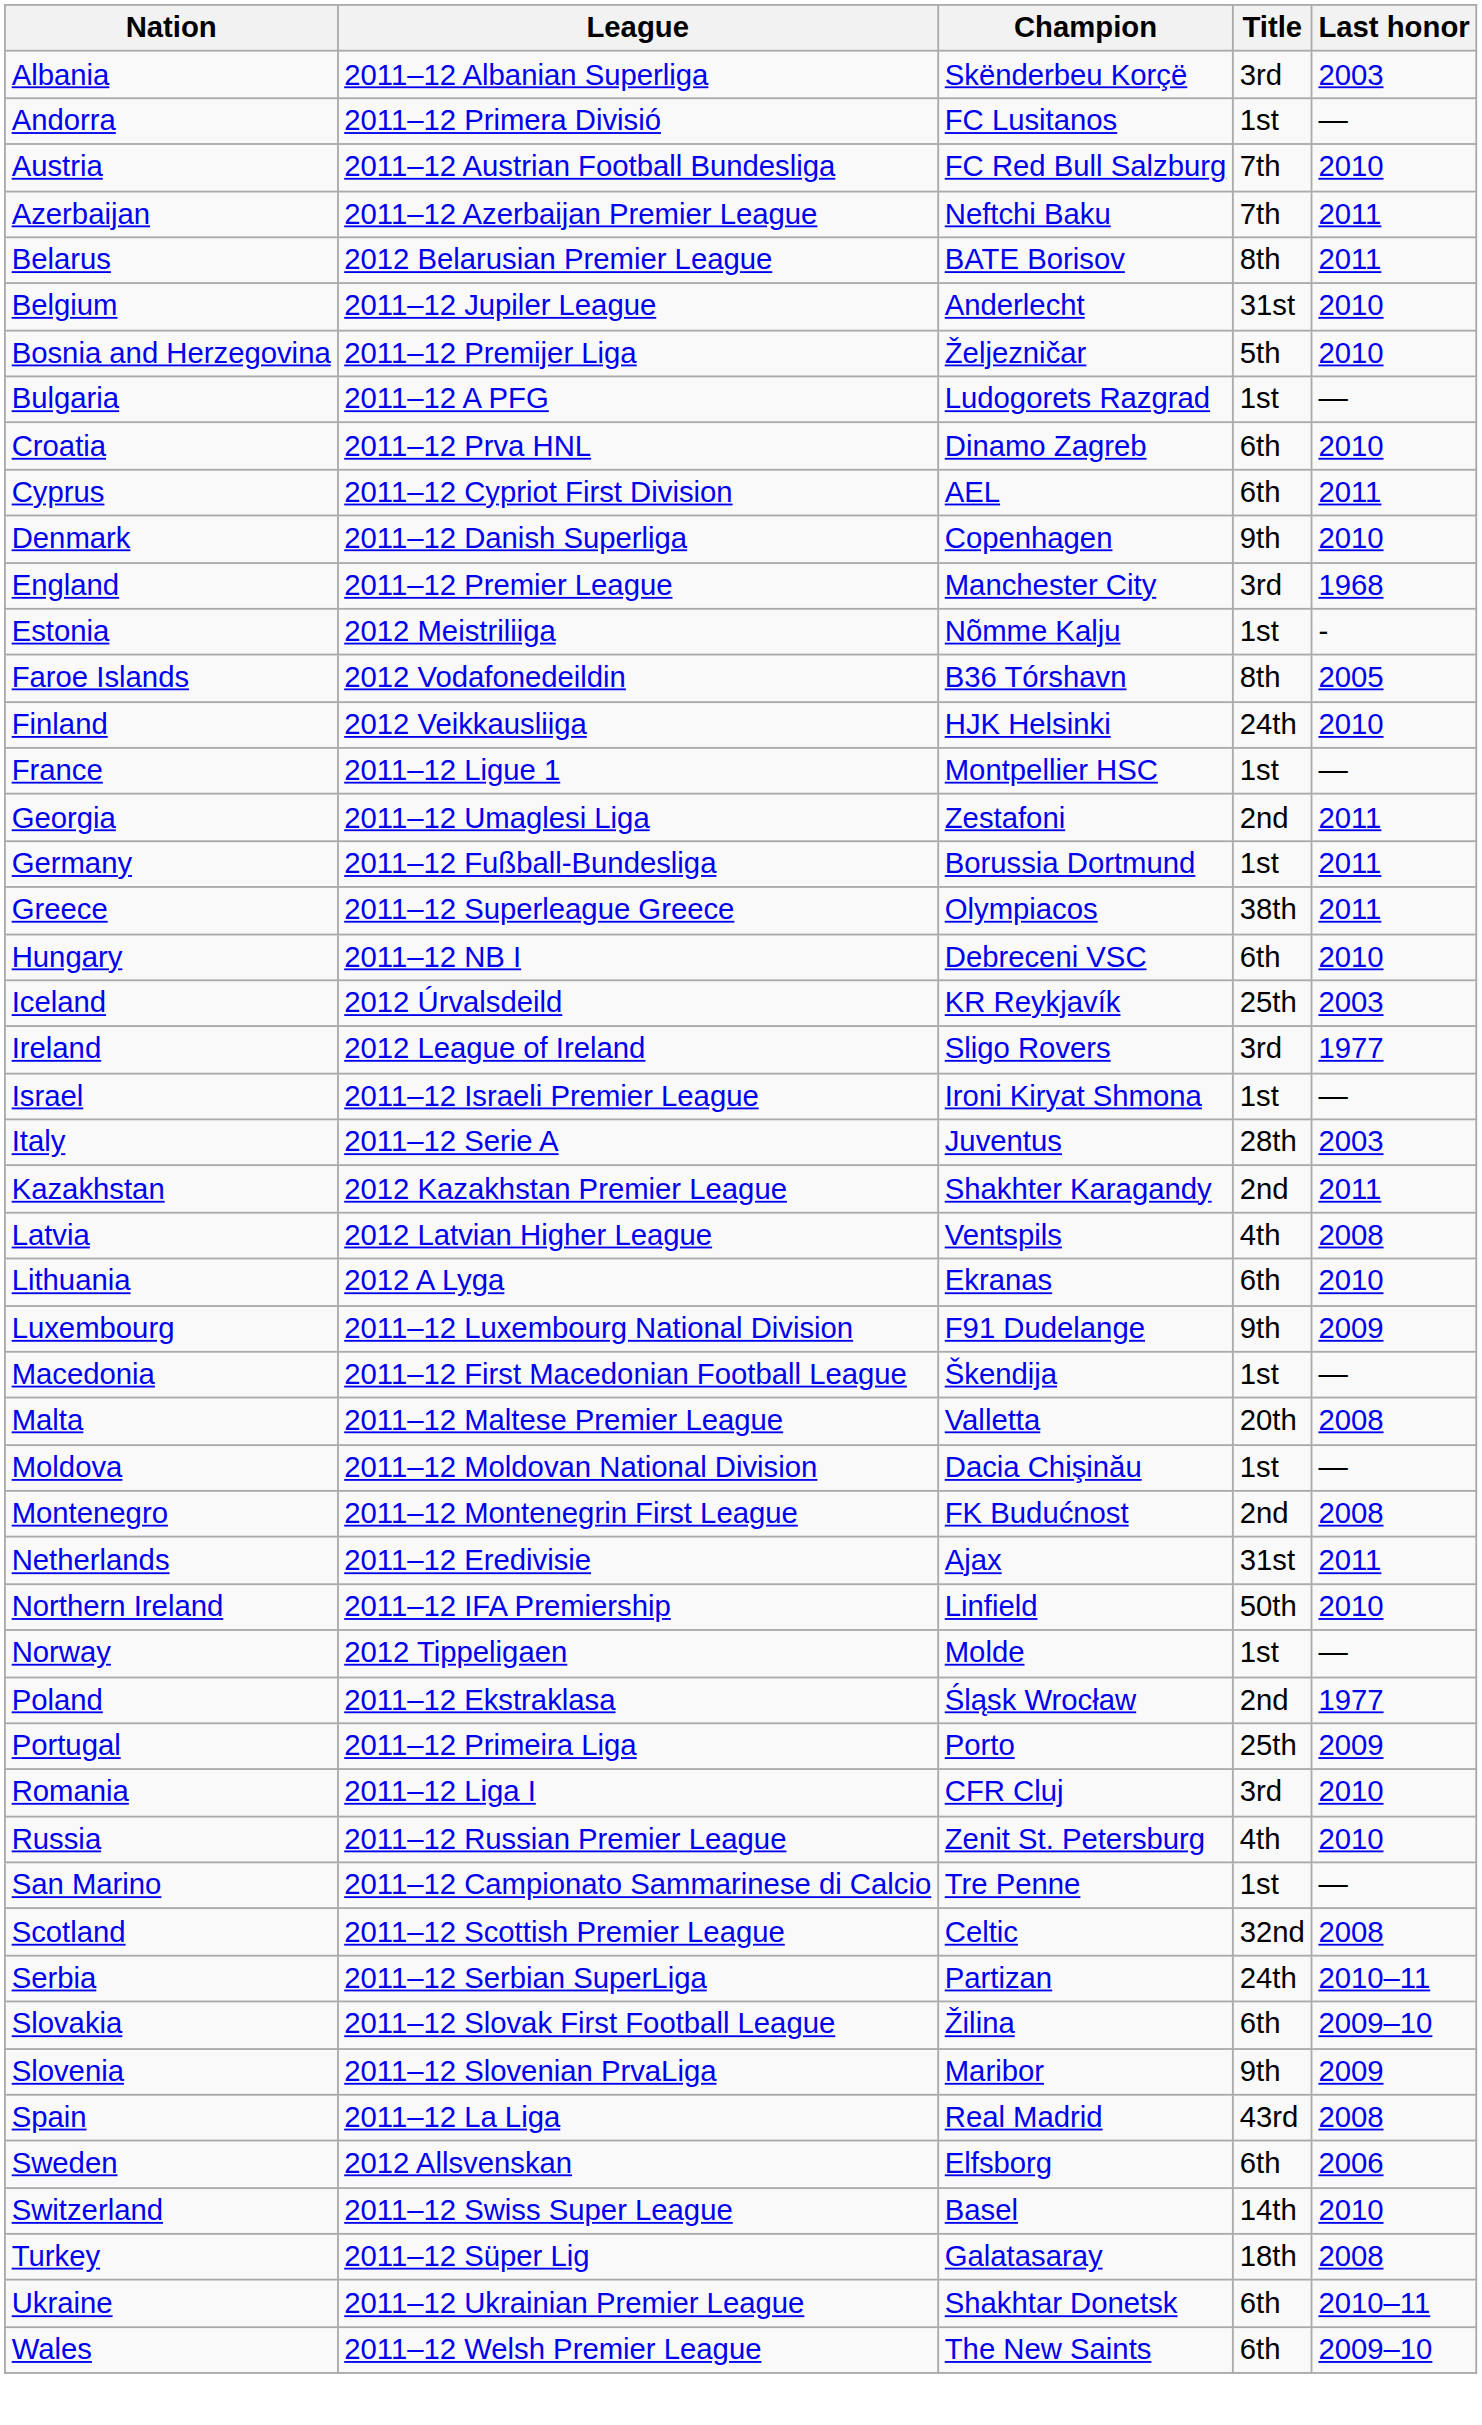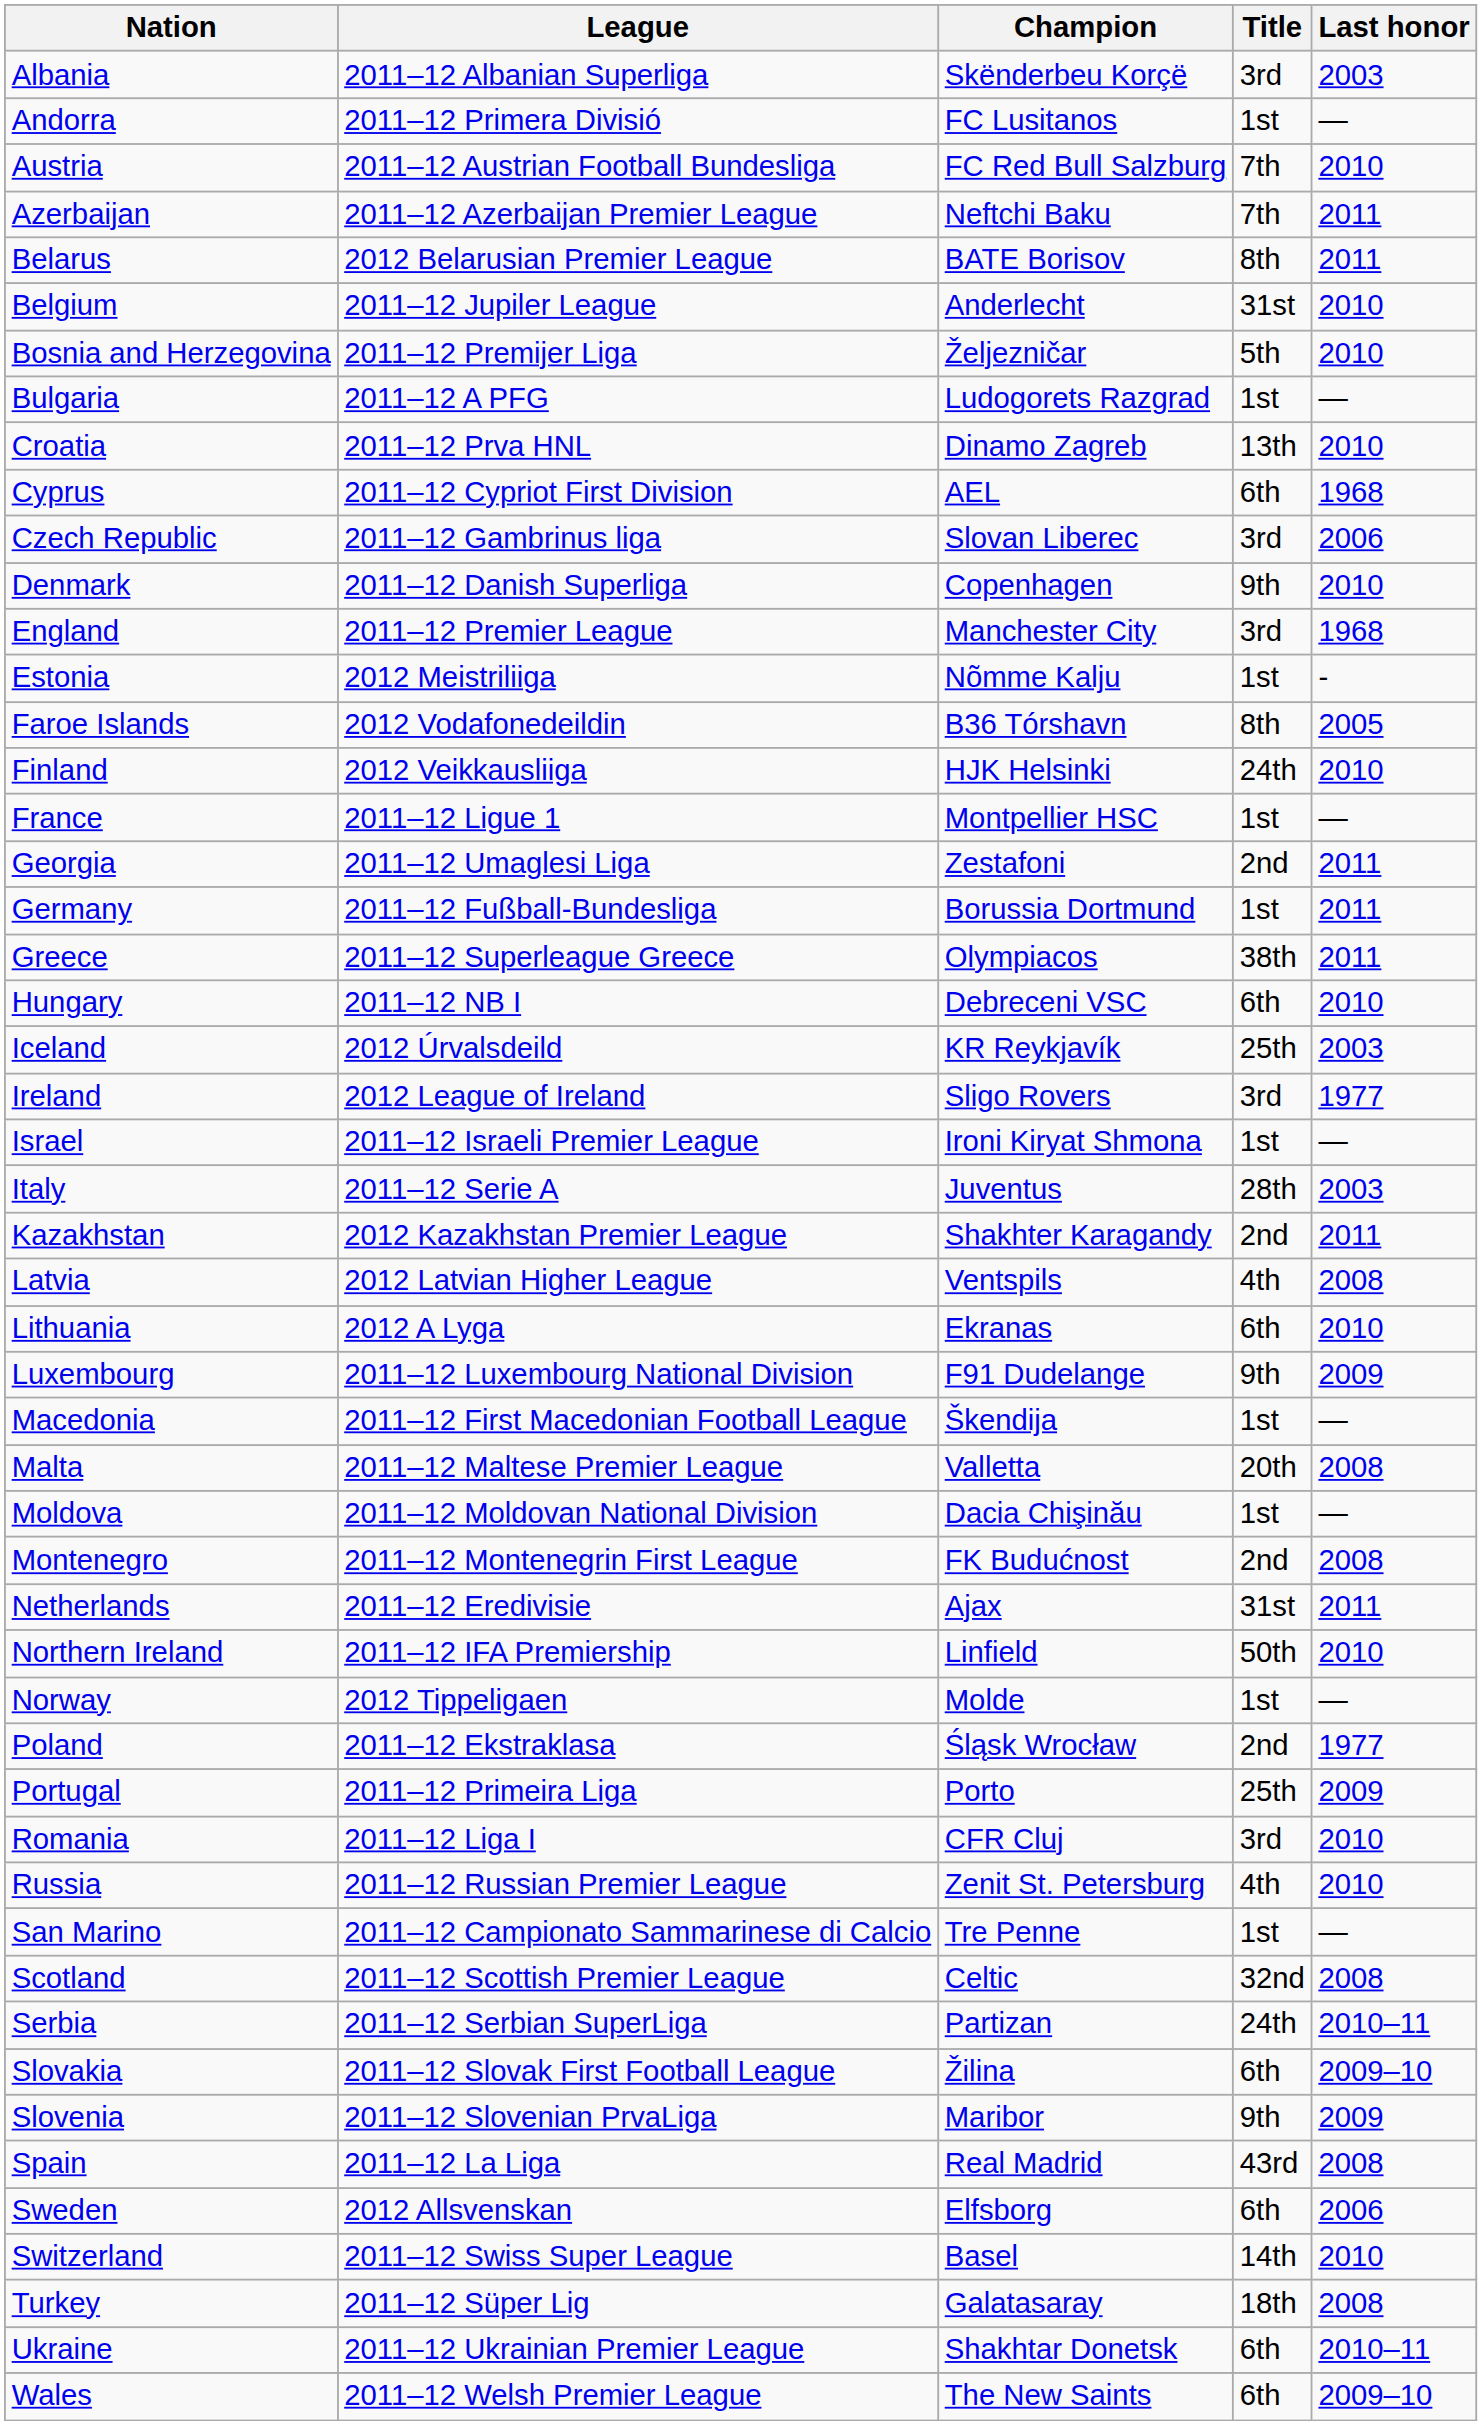 <table class="wikitable">
 <tr>
 <th>Nation</th>
 <th>League</th>
 <th>Champion</th>
 <th>Title</th>
 <th>Last honor</th>
 </tr>
 <tr>
 <td> <a href='#'>Albania</a></td>
 <td><a href='#'>2011–12 Albanian Superliga</a></td>
 <td><a href='#'>Skënderbeu Korçë</a></td>
 <td>3rd</td>
 <td><a href='#'>2003</a></td>
 </tr>
 <tr>
 <td> <a href='#'>Andorra</a></td>
 <td><a href='#'>2011–12 Primera Divisió</a></td>
 <td><a href='#'>FC Lusitanos</a></td>
 <td>1st</td>
 <td>—</td>
 </tr>
 <tr>
 <td> <a href='#'>Austria</a></td>
 <td><a href='#'>2011–12 Austrian Football Bundesliga</a></td>
 <td><a href='#'>FC Red Bull Salzburg</a></td>
 <td>7th</td>
 <td><a href='#'>2010</a></td>
 </tr>
 <tr>
 <td> <a href='#'>Azerbaijan</a></td>
 <td><a href='#'>2011–12 Azerbaijan Premier League</a></td>
 <td><a href='#'>Neftchi Baku</a></td>
 <td>7th</td>
 <td><a href='#'>2011</a></td>
 </tr>
 <tr>
 <td> <a href='#'>Belarus</a></td>
 <td><a href='#'>2012 Belarusian Premier League</a></td>
 <td><a href='#'>BATE Borisov</a></td>
 <td>8th</td>
 <td><a href='#'>2011</a></td>
 </tr>
 <tr>
 <td> <a href='#'>Belgium</a></td>
 <td><a href='#'>2011–12 Jupiler League</a></td>
 <td><a href='#'>Anderlecht</a></td>
 <td>31st</td>
 <td><a href='#'>2010</a></td>
 </tr>
 <tr>
 <td> <a href='#'>Bosnia and Herzegovina</a></td>
 <td><a href='#'>2011–12 Premijer Liga</a></td>
 <td><a href='#'>Željezničar</a></td>
 <td>5th</td>
 <td><a href='#'>2010</a></td>
 </tr>
 <tr>
 <td> <a href='#'>Bulgaria</a></td>
 <td><a href='#'>2011–12 A PFG</a></td>
 <td><a href='#'>Ludogorets Razgrad</a></td>
 <td>1st</td>
 <td>—</td>
 </tr>
 <tr>
 <td> <a href='#'>Croatia</a></td>
 <td><a href='#'>2011–12 Prva HNL</a></td>
 <td><a href='#'>Dinamo Zagreb</a></td>
-<td>6th</td>
+<td>13th</td>
 <td><a href='#'>2010</a></td>
 </tr>
 <tr>
 <td> <a href='#'>Cyprus</a></td>
 <td><a href='#'>2011–12 Cypriot First Division</a></td>
 <td><a href='#'>AEL</a></td>
 <td>6th</td>
-<td><a href='#'>2011</a></td>
+<td><a href='#'>1968</a></td>
+</tr>
+<tr>
+<td> <a href='#'>Czech Republic</a></td>
+<td><a href='#'>2011–12 Gambrinus liga</a></td>
+<td><a href='#'>Slovan Liberec</a></td>
+<td>3rd</td>
+<td><a href='#'>2006</a></td>
 </tr>
 <tr>
 <td> <a href='#'>Denmark</a></td>
 <td><a href='#'>2011–12 Danish Superliga</a></td>
 <td><a href='#'>Copenhagen</a></td>
 <td>9th</td>
 <td><a href='#'>2010</a></td>
 </tr>
 <tr>
 <td> <a href='#'>England</a></td>
 <td><a href='#'>2011–12 Premier League</a></td>
 <td><a href='#'>Manchester City</a></td>
 <td>3rd</td>
 <td><a href='#'>1968</a></td>
 </tr>
 <tr>
 <td> <a href='#'>Estonia</a></td>
 <td><a href='#'>2012 Meistriliiga</a></td>
 <td><a href='#'>Nõmme Kalju</a></td>
 <td>1st</td>
 <td>-</td>
 </tr>
 <tr>
 <td> <a href='#'>Faroe Islands</a></td>
 <td><a href='#'>2012 Vodafonedeildin</a></td>
 <td><a href='#'>B36 Tórshavn</a></td>
 <td>8th</td>
 <td><a href='#'>2005</a></td>
 </tr>
 <tr>
 <td> <a href='#'>Finland</a></td>
 <td><a href='#'>2012 Veikkausliiga</a></td>
 <td><a href='#'>HJK Helsinki</a></td>
 <td>24th</td>
 <td><a href='#'>2010</a></td>
 </tr>
 <tr>
 <td> <a href='#'>France</a></td>
 <td><a href='#'>2011–12 Ligue 1</a></td>
 <td><a href='#'>Montpellier HSC</a></td>
 <td>1st</td>
 <td>—</td>
 </tr>
 <tr>
 <td> <a href='#'>Georgia</a></td>
 <td><a href='#'>2011–12 Umaglesi Liga</a></td>
 <td><a href='#'>Zestafoni</a></td>
 <td>2nd</td>
 <td><a href='#'>2011</a></td>
 </tr>
 <tr>
 <td> <a href='#'>Germany</a></td>
 <td><a href='#'>2011–12 Fußball-Bundesliga</a></td>
 <td><a href='#'>Borussia Dortmund</a></td>
 <td>1st</td>
 <td><a href='#'>2011</a></td>
 </tr>
 <tr>
 <td> <a href='#'>Greece</a></td>
 <td><a href='#'>2011–12 Superleague Greece</a></td>
 <td><a href='#'>Olympiacos</a></td>
 <td>38th</td>
 <td><a href='#'>2011</a></td>
 </tr>
 <tr>
 <td> <a href='#'>Hungary</a></td>
 <td><a href='#'>2011–12 NB I</a></td>
 <td><a href='#'>Debreceni VSC</a></td>
 <td>6th</td>
 <td><a href='#'>2010</a></td>
 </tr>
 <tr>
 <td> <a href='#'>Iceland</a></td>
 <td><a href='#'>2012 Úrvalsdeild</a></td>
 <td><a href='#'>KR Reykjavík</a></td>
 <td>25th</td>
 <td><a href='#'>2003</a></td>
 </tr>
 <tr>
 <td> <a href='#'>Ireland</a></td>
 <td><a href='#'>2012 League of Ireland</a></td>
 <td><a href='#'>Sligo Rovers</a></td>
 <td>3rd</td>
 <td><a href='#'>1977</a></td>
 </tr>
 <tr>
 <td> <a href='#'>Israel</a></td>
 <td><a href='#'>2011–12 Israeli Premier League</a></td>
 <td><a href='#'>Ironi Kiryat Shmona</a></td>
 <td>1st</td>
 <td>—</td>
 </tr>
 <tr>
 <td> <a href='#'>Italy</a></td>
 <td><a href='#'>2011–12 Serie A</a></td>
 <td><a href='#'>Juventus</a></td>
 <td>28th</td>
 <td><a href='#'>2003</a></td>
 </tr>
 <tr>
 <td> <a href='#'>Kazakhstan</a></td>
 <td><a href='#'>2012 Kazakhstan Premier League</a></td>
 <td><a href='#'>Shakhter Karagandy</a></td>
 <td>2nd</td>
 <td><a href='#'>2011</a></td>
 </tr>
 <tr>
 <td> <a href='#'>Latvia</a></td>
 <td><a href='#'>2012 Latvian Higher League</a></td>
 <td><a href='#'>Ventspils</a></td>
 <td>4th</td>
 <td><a href='#'>2008</a></td>
 </tr>
 <tr>
 <td> <a href='#'>Lithuania</a></td>
 <td><a href='#'>2012 A Lyga</a></td>
 <td><a href='#'>Ekranas</a></td>
 <td>6th</td>
 <td><a href='#'>2010</a></td>
 </tr>
 <tr>
 <td> <a href='#'>Luxembourg</a></td>
 <td><a href='#'>2011–12 Luxembourg National Division</a></td>
 <td><a href='#'>F91 Dudelange</a></td>
 <td>9th</td>
 <td><a href='#'>2009</a></td>
 </tr>
 <tr>
 <td> <a href='#'>Macedonia</a></td>
 <td><a href='#'>2011–12 First Macedonian Football League</a></td>
 <td><a href='#'>Škendija</a></td>
 <td>1st</td>
 <td>—</td>
 </tr>
 <tr>
 <td> <a href='#'>Malta</a></td>
 <td><a href='#'>2011–12 Maltese Premier League</a></td>
 <td><a href='#'>Valletta</a></td>
 <td>20th</td>
 <td><a href='#'>2008</a></td>
 </tr>
 <tr>
 <td> <a href='#'>Moldova</a></td>
 <td><a href='#'>2011–12 Moldovan National Division</a></td>
 <td><a href='#'>Dacia Chişinău</a></td>
 <td>1st</td>
 <td>—</td>
 </tr>
 <tr>
 <td> <a href='#'>Montenegro</a></td>
 <td><a href='#'>2011–12 Montenegrin First League</a></td>
 <td><a href='#'>FK Budućnost</a></td>
 <td>2nd</td>
 <td><a href='#'>2008</a></td>
 </tr>
 <tr>
 <td> <a href='#'>Netherlands</a></td>
 <td><a href='#'>2011–12 Eredivisie</a></td>
 <td><a href='#'>Ajax</a></td>
 <td>31st</td>
 <td><a href='#'>2011</a></td>
 </tr>
 <tr>
 <td> <a href='#'>Northern Ireland</a></td>
 <td><a href='#'>2011–12 IFA Premiership</a></td>
 <td><a href='#'>Linfield</a></td>
 <td>50th</td>
 <td><a href='#'>2010</a></td>
 </tr>
 <tr>
 <td> <a href='#'>Norway</a></td>
 <td><a href='#'>2012 Tippeligaen</a></td>
 <td><a href='#'>Molde</a></td>
 <td>1st</td>
 <td>—</td>
 </tr>
 <tr>
 <td> <a href='#'>Poland</a></td>
 <td><a href='#'>2011–12 Ekstraklasa</a></td>
 <td><a href='#'>Śląsk Wrocław</a></td>
 <td>2nd</td>
 <td><a href='#'>1977</a></td>
 </tr>
 <tr>
 <td> <a href='#'>Portugal</a></td>
 <td><a href='#'>2011–12 Primeira Liga</a></td>
 <td><a href='#'>Porto</a></td>
 <td>25th</td>
 <td><a href='#'>2009</a></td>
 </tr>
 <tr>
 <td> <a href='#'>Romania</a></td>
 <td><a href='#'>2011–12 Liga I</a></td>
 <td><a href='#'>CFR Cluj</a></td>
 <td>3rd</td>
 <td><a href='#'>2010</a></td>
 </tr>
 <tr>
 <td> <a href='#'>Russia</a></td>
 <td><a href='#'>2011–12 Russian Premier League</a></td>
 <td><a href='#'>Zenit St. Petersburg</a></td>
 <td>4th</td>
 <td><a href='#'>2010</a></td>
 </tr>
 <tr>
 <td> <a href='#'>San Marino</a></td>
 <td><a href='#'>2011–12 Campionato Sammarinese di Calcio</a></td>
 <td><a href='#'>Tre Penne</a></td>
 <td>1st</td>
 <td>—</td>
 </tr>
 <tr>
 <td> <a href='#'>Scotland</a></td>
 <td><a href='#'>2011–12 Scottish Premier League</a></td>
 <td><a href='#'>Celtic</a></td>
 <td>32nd</td>
 <td><a href='#'>2008</a></td>
 </tr>
 <tr>
 <td> <a href='#'>Serbia</a></td>
 <td><a href='#'>2011–12 Serbian SuperLiga</a></td>
 <td><a href='#'>Partizan</a></td>
 <td>24th</td>
 <td><a href='#'>2010–11</a></td>
 </tr>
 <tr>
 <td> <a href='#'>Slovakia</a></td>
 <td><a href='#'>2011–12 Slovak First Football League</a></td>
 <td><a href='#'>Žilina</a></td>
 <td>6th</td>
 <td><a href='#'>2009–10</a></td>
 </tr>
 <tr>
 <td> <a href='#'>Slovenia</a></td>
 <td><a href='#'>2011–12 Slovenian PrvaLiga</a></td>
 <td><a href='#'>Maribor</a></td>
 <td>9th</td>
 <td><a href='#'>2009</a></td>
 </tr>
 <tr>
 <td> <a href='#'>Spain</a></td>
 <td><a href='#'>2011–12 La Liga</a></td>
 <td><a href='#'>Real Madrid</a></td>
 <td>43rd</td>
 <td><a href='#'>2008</a></td>
 </tr>
 <tr>
 <td> <a href='#'>Sweden</a></td>
 <td><a href='#'>2012 Allsvenskan</a></td>
 <td><a href='#'>Elfsborg</a></td>
 <td>6th</td>
 <td><a href='#'>2006</a></td>
 </tr>
 <tr>
 <td> <a href='#'>Switzerland</a></td>
 <td><a href='#'>2011–12 Swiss Super League</a></td>
 <td><a href='#'>Basel</a></td>
 <td>14th</td>
 <td><a href='#'>2010</a></td>
 </tr>
 <tr>
 <td> <a href='#'>Turkey</a></td>
 <td><a href='#'>2011–12 Süper Lig</a></td>
 <td><a href='#'>Galatasaray</a></td>
 <td>18th</td>
 <td><a href='#'>2008</a></td>
 </tr>
 <tr>
 <td> <a href='#'>Ukraine</a></td>
 <td><a href='#'>2011–12 Ukrainian Premier League</a></td>
 <td><a href='#'>Shakhtar Donetsk</a></td>
 <td>6th</td>
 <td><a href='#'>2010–11</a></td>
 </tr>
 <tr>
 <td> <a href='#'>Wales</a></td>
 <td><a href='#'>2011–12 Welsh Premier League</a></td>
 <td><a href='#'>The New Saints</a></td>
 <td>6th</td>
 <td><a href='#'>2009–10</a></td>
 </tr>
 </table>
